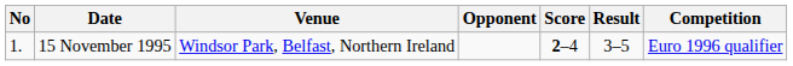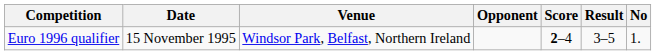 <table class="wikitable" style="font-size:100%;">
 <tr>
-<th>No</th>
+<th>Competition</th>
 <th>Date</th>
 <th>Venue</th>
 <th>Opponent</th>
 <th>Score</th>
 <th>Result</th>
-<th>Competition</th>
+<th>No</th>
 </tr>
 <tr>
-<td>1.</td>
+<td><a href='#'>Euro 1996 qualifier</a></td>
 <td>15 November 1995</td>
 <td><a href='#'>Windsor Park</a>, <a href='#'>Belfast</a>, Northern Ireland</td>
 <td></td>
 <td align=center><strong>2</strong>–4</td>
 <td align=center>3–5</td>
-<td><a href='#'>Euro 1996 qualifier</a></td>
+<td>1.</td>
 </tr>
 </table>
